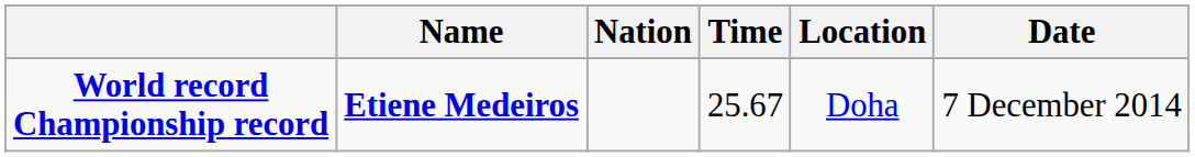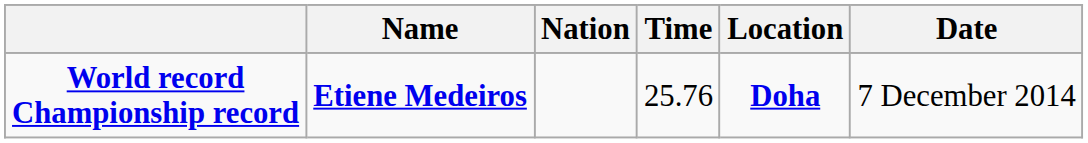 <table class=wikitable style=text-align:center>
 <tr>
 <th></th>
 <th>Name</th>
 <th>Nation</th>
 <th>Time</th>
 <th>Location</th>
 <th>Date</th>
 </tr>
 <tr>
 <td><strong><a href='#'>World record</a><br><a href='#'>Championship record</a></strong></td>
 <td align=left><strong><a href='#'>Etiene Medeiros</a></strong></td>
 <td align=left></td>
-<td align=left>25.67</td>
-<td><a href='#'>Doha</a></td>
+<td align=left>25.76</td>
+<td><strong><a href='#'>Doha</a></strong></td>
 <td>7 December 2014</td>
 </tr>
 </table>
